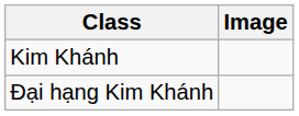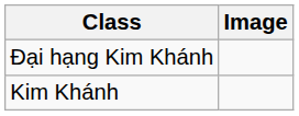 <table class="wikitable">
 <tr>
 <th>Class</th>
 <th>Image</th>
 </tr>
 <tr>
+<td>Đại hạng Kim Khánh</td>
+<td></td>
+</tr>
+<tr>
 <td>Kim Khánh</td>
 <td></td>
 </tr>
-<tr>
-<td>Đại hạng Kim Khánh</td>
-<td></td>
-</tr>
 </table>
